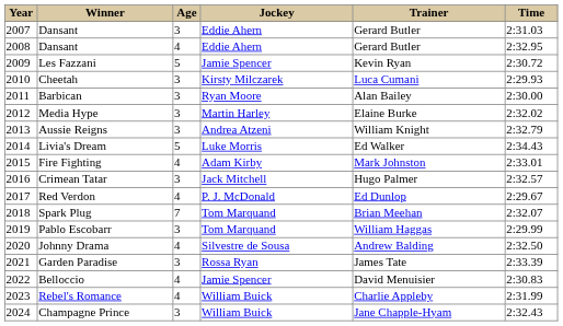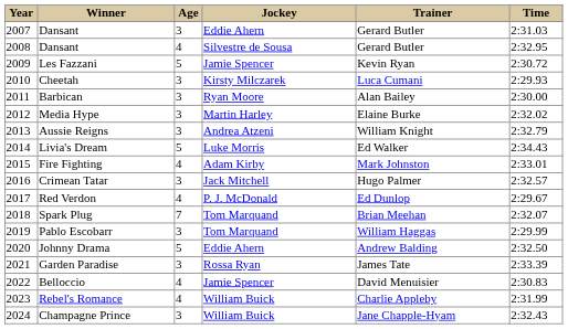 <table class = "sortable" | border="1" style="border-collapse: collapse; font-size:90%">
 <tr bgcolor="#DACAA5" align="center">
 <th style="width:36px"><strong>Year</strong></th>
 <th style="width:160px"><strong>Winner</strong></th>
 <th style="width:30px"><strong>Age</strong></th>
 <th style="width:180px"><strong>Jockey</strong></th>
 <th style="width:180px"><strong>Trainer</strong></th>
 <th style="width:60px"><strong>Time</strong></th>
 </tr>
 <tr>
 <td>2007</td>
 <td>Dansant</td>
 <td>3</td>
 <td><a href='#'>Eddie Ahern</a></td>
 <td>Gerard Butler</td>
 <td>2:31.03</td>
 </tr>
 <tr>
 <td>2008</td>
 <td>Dansant</td>
 <td>4</td>
-<td><a href='#'>Eddie Ahern</a></td>
+<td><a href='#'>Silvestre de Sousa</a></td>
 <td>Gerard Butler</td>
 <td>2:32.95</td>
 </tr>
 <tr>
 <td>2009</td>
 <td>Les Fazzani</td>
 <td>5</td>
 <td><a href='#'>Jamie Spencer</a></td>
 <td>Kevin Ryan</td>
 <td>2:30.72</td>
 </tr>
 <tr>
 <td>2010</td>
 <td>Cheetah</td>
 <td>3</td>
 <td><a href='#'>Kirsty Milczarek</a></td>
 <td><a href='#'>Luca Cumani</a></td>
 <td>2:29.93</td>
 </tr>
 <tr>
 <td>2011</td>
 <td>Barbican</td>
 <td>3</td>
 <td><a href='#'>Ryan Moore</a></td>
 <td>Alan Bailey</td>
 <td>2:30.00</td>
 </tr>
 <tr>
 <td>2012</td>
 <td>Media Hype</td>
 <td>3</td>
 <td><a href='#'>Martin Harley</a></td>
 <td>Elaine Burke</td>
 <td>2:32.02</td>
 </tr>
 <tr>
 <td>2013</td>
 <td>Aussie Reigns</td>
 <td>3</td>
 <td><a href='#'>Andrea Atzeni</a></td>
 <td>William Knight</td>
 <td>2:32.79</td>
 </tr>
 <tr>
 <td>2014</td>
 <td>Livia's Dream</td>
 <td>5</td>
 <td><a href='#'>Luke Morris</a></td>
 <td>Ed Walker</td>
 <td>2:34.43</td>
 </tr>
 <tr>
 <td>2015</td>
 <td>Fire Fighting</td>
 <td>4</td>
 <td><a href='#'>Adam Kirby</a></td>
 <td><a href='#'>Mark Johnston</a></td>
 <td>2:33.01</td>
 </tr>
 <tr>
 <td>2016</td>
 <td>Crimean Tatar</td>
 <td>3</td>
 <td><a href='#'>Jack Mitchell</a></td>
 <td>Hugo Palmer</td>
 <td>2:32.57</td>
 </tr>
 <tr>
 <td>2017</td>
 <td>Red Verdon</td>
 <td>4</td>
 <td><a href='#'>P. J. McDonald</a></td>
 <td><a href='#'>Ed Dunlop</a></td>
 <td>2:29.67</td>
 </tr>
 <tr>
 <td>2018</td>
 <td>Spark Plug</td>
 <td>7</td>
 <td><a href='#'>Tom Marquand</a></td>
 <td><a href='#'>Brian Meehan</a></td>
 <td>2:32.07</td>
 </tr>
 <tr>
 <td>2019</td>
 <td>Pablo Escobarr</td>
 <td>3</td>
 <td><a href='#'>Tom Marquand</a></td>
 <td><a href='#'>William Haggas</a></td>
 <td>2:29.99</td>
 </tr>
 <tr>
 <td>2020</td>
 <td>Johnny Drama</td>
-<td>4</td>
-<td><a href='#'>Silvestre de Sousa</a></td>
+<td>5</td>
+<td><a href='#'>Eddie Ahern</a></td>
 <td><a href='#'>Andrew Balding</a></td>
 <td>2:32.50</td>
 </tr>
 <tr>
 <td>2021</td>
 <td>Garden Paradise</td>
 <td>3</td>
 <td><a href='#'>Rossa Ryan</a></td>
 <td>James Tate</td>
 <td>2:33.39</td>
 </tr>
 <tr>
 <td>2022</td>
 <td>Belloccio</td>
 <td>4</td>
 <td><a href='#'>Jamie Spencer</a></td>
 <td>David Menuisier</td>
 <td>2:30.83</td>
 </tr>
 <tr>
 <td>2023</td>
 <td><a href='#'>Rebel's Romance</a></td>
 <td>4</td>
 <td><a href='#'>William Buick</a></td>
 <td><a href='#'>Charlie Appleby</a></td>
 <td>2:31.99</td>
 </tr>
 <tr>
 <td>2024</td>
 <td>Champagne Prince</td>
 <td>3</td>
 <td><a href='#'>William Buick</a></td>
 <td><a href='#'>Jane Chapple-Hyam</a></td>
 <td>2:32.43</td>
 </tr>
 </table>
